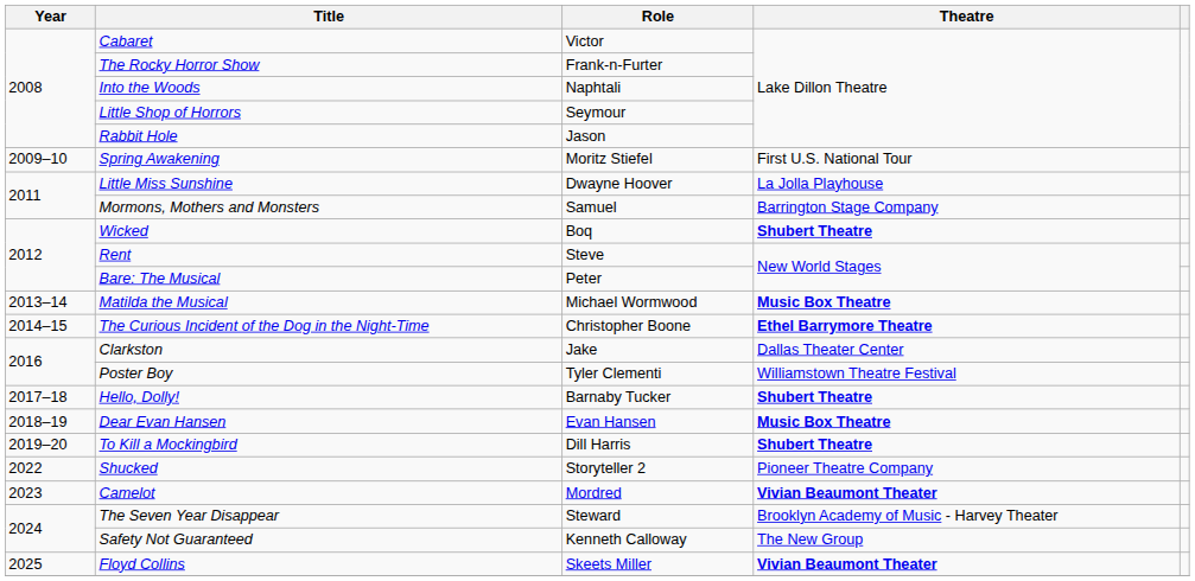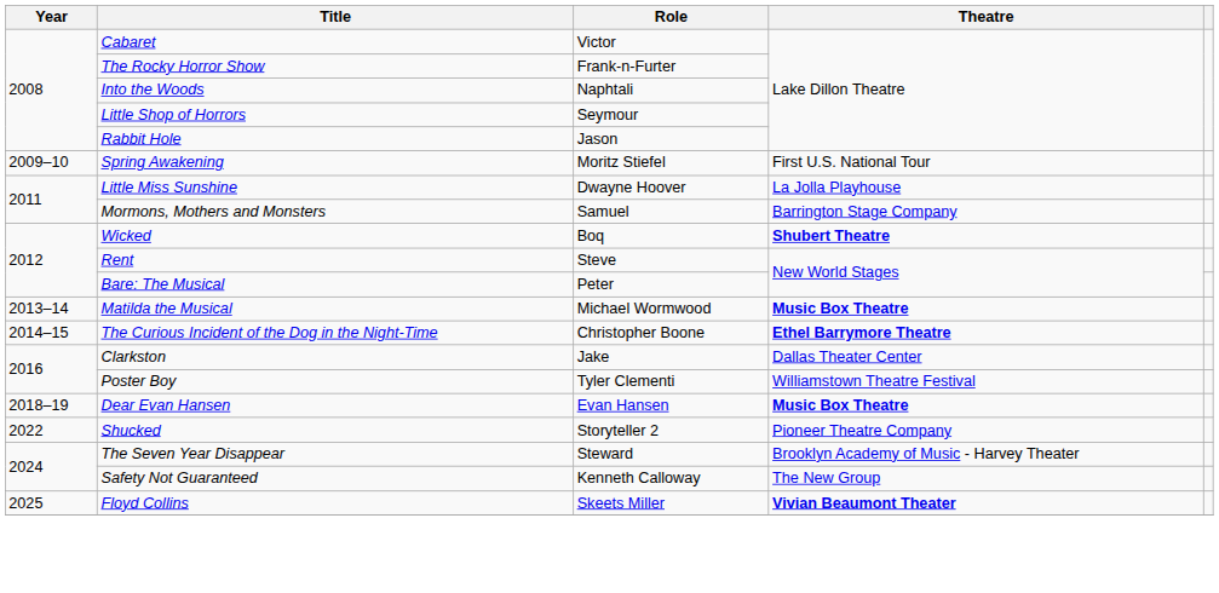 <table class="wikitable sortable" style="width:100%">
 <tr>
 <th>Year</th>
 <th>Title</th>
 <th>Role</th>
 <th>Theatre</th>
 <th></th>
 </tr>
 <tr>
 <td rowspan=5>2008</td>
 <td><em><a href='#'>Cabaret</a></em></td>
 <td>Victor</td>
 <td rowspan= 5>Lake Dillon Theatre</td>
 <td rowspan=5></td>
 </tr>
 <tr>
 <td><em><a href='#'>The Rocky Horror Show</a></em></td>
 <td>Frank-n-Furter</td>
 </tr>
 <tr>
 <td><em><a href='#'>Into the Woods</a></em></td>
 <td>Naphtali</td>
 </tr>
 <tr>
 <td><em><a href='#'>Little Shop of Horrors</a></em></td>
 <td>Seymour</td>
 </tr>
 <tr>
 <td><em><a href='#'>Rabbit Hole</a></em></td>
 <td>Jason</td>
 </tr>
 <tr>
 <td>2009–10</td>
 <td><em><a href='#'>Spring Awakening</a></em></td>
 <td>Moritz Stiefel </td>
 <td>First U.S. National Tour</td>
 <td></td>
 </tr>
 <tr>
 <td rowspan=2>2011</td>
 <td><em><a href='#'>Little Miss Sunshine</a></em></td>
 <td>Dwayne Hoover</td>
 <td><a href='#'>La Jolla Playhouse</a></td>
 <td></td>
 </tr>
 <tr>
 <td><em>Mormons, Mothers and Monsters</em></td>
 <td>Samuel</td>
 <td><a href='#'>Barrington Stage Company</a></td>
 <td></td>
 </tr>
 <tr>
 <td rowspan=3>2012</td>
 <td><em><a href='#'>Wicked</a></em></td>
 <td>Boq </td>
 <td><strong><a href='#'>Shubert Theatre</a></strong></td>
 <td></td>
 </tr>
 <tr>
 <td><em><a href='#'>Rent</a></em></td>
 <td>Steve</td>
 <td rowspan=2><a href='#'>New World Stages</a></td>
 <td></td>
 </tr>
 <tr>
 <td><em><a href='#'>Bare: The Musical</a></em></td>
 <td>Peter</td>
 <td></td>
 </tr>
 <tr>
 <td>2013–14</td>
 <td><em><a href='#'>Matilda the Musical</a></em></td>
 <td>Michael Wormwood</td>
 <td><strong><a href='#'>Music Box Theatre</a></strong></td>
 <td></td>
 </tr>
 <tr>
 <td>2014–15</td>
 <td><em><a href='#'>The Curious Incident of the Dog in the Night-Time</a></em></td>
 <td>Christopher Boone </td>
 <td><strong><a href='#'>Ethel Barrymore Theatre</a></strong></td>
 <td></td>
 </tr>
 <tr>
 <td rowspan="2">2016</td>
 <td><em>Clarkston</em></td>
 <td>Jake</td>
 <td><a href='#'>Dallas Theater Center</a></td>
 <td></td>
 </tr>
 <tr>
 <td><em>Poster Boy</em></td>
 <td>Tyler Clementi</td>
 <td><a href='#'>Williamstown Theatre Festival</a></td>
 <td></td>
 </tr>
 <tr>
-<td>2017–18</td>
-<td><em><a href='#'>Hello, Dolly!</a></em></td>
-<td>Barnaby Tucker</td>
-<td><strong><a href='#'>Shubert Theatre</a></strong></td>
-<td></td>
-</tr>
-<tr>
 <td>2018–19</td>
 <td><em><a href='#'>Dear Evan Hansen</a></em></td>
 <td><a href='#'>Evan Hansen</a> </td>
 <td><strong><a href='#'>Music Box Theatre</a></strong></td>
 <td></td>
 </tr>
 <tr>
-<td>2019–20</td>
-<td><em><a href='#'>To Kill a Mockingbird</a></em></td>
-<td>Dill Harris </td>
-<td><strong><a href='#'>Shubert Theatre</a></strong></td>
-<td></td>
-</tr>
-<tr>
 <td>2022</td>
 <td><em><a href='#'>Shucked</a></em></td>
 <td>Storyteller 2</td>
 <td><a href='#'>Pioneer Theatre Company</a></td>
-<td></td>
-</tr>
-<tr>
-<td>2023</td>
-<td><em><a href='#'>Camelot</a></em></td>
-<td><a href='#'>Mordred</a></td>
-<td><strong><a href='#'>Vivian Beaumont Theater</a></strong></td>
 <td></td>
 </tr>
 <tr>
 <td rowspan="2">2024</td>
 <td><em>The Seven Year Disappear</em></td>
 <td>Steward</td>
 <td><a href='#'>Brooklyn Academy of Music</a> - Harvey Theater</td>
 <td></td>
 </tr>
 <tr>
 <td><em>Safety Not Guaranteed</em></td>
 <td>Kenneth Calloway</td>
 <td><a href='#'>The New Group</a></td>
 <td></td>
 </tr>
 <tr>
 <td>2025</td>
 <td><em><a href='#'>Floyd Collins</a></em></td>
 <td><a href='#'>Skeets Miller</a></td>
 <td><strong><a href='#'>Vivian Beaumont Theater</a></strong></td>
 <td></td>
 </tr>
 <tr>
 </tr>
 </table>
